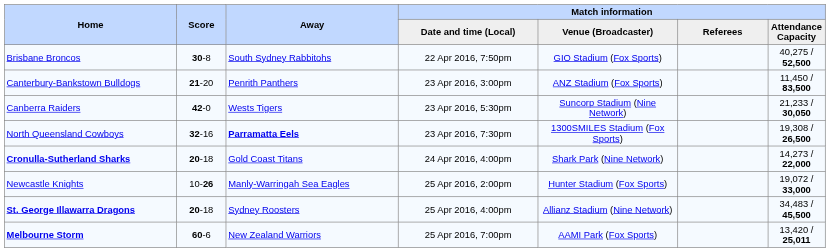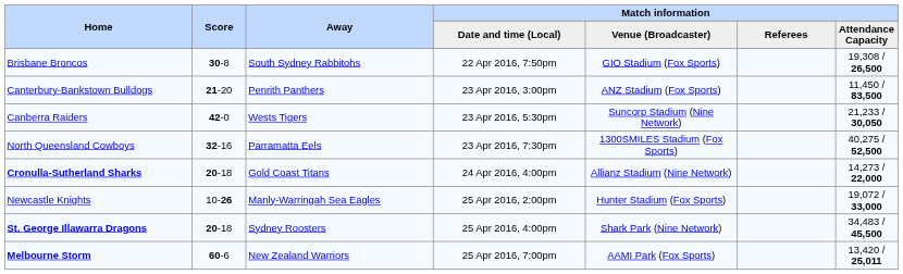 <table border="1" cellpadding="3" cellspacing="0" style="border-collapse:collapse; font-size:90%; width:100%;">
 <tr style="background:#c1d8ff;">
 <th rowspan="2" style="width:21%;">Home</th>
 <th rowspan="2" style="width:6%;">Score</th>
 <th rowspan="2" style="width:21%;">Away</th>
 <th colspan=6>Match information</th>
 </tr>
 <tr style="background:#efefef;">
 <th width=17%>Date and time (Local)</th>
 <th width="17%">Venue (Broadcaster)</th>
 <th width=11%>Referees</th>
 <th width=7%>Attendance <strong>Capacity</strong></th>
 </tr>
 <tr style="text-align:center; background:#f5faff;">
 <td align="left"> <a href='#'>Brisbane Broncos</a></td>
 <td><strong>30</strong>-8</td>
 <td align="left"> <a href='#'>South Sydney Rabbitohs</a></td>
 <td>22 Apr 2016, 7:50pm</td>
 <td><a href='#'>GIO Stadium</a>  (<a href='#'>Fox Sports</a>)</td>
 <td></td>
-<td>40,275 / <strong>52,500</strong></td>
+<td>19,308 / <strong>26,500</strong></td>
 </tr>
 <tr style="text-align:center; background:#f5faff;">
 <td align="left"> <a href='#'>Canterbury-Bankstown Bulldogs</a></td>
 <td><strong>21</strong>-20</td>
 <td align="left"> <a href='#'>Penrith Panthers</a></td>
 <td>23 Apr 2016, 3:00pm</td>
 <td><a href='#'>ANZ Stadium</a>  (<a href='#'>Fox Sports</a>)</td>
 <td></td>
 <td>11,450 / <strong>83,500</strong></td>
 </tr>
 <tr style="text-align:center; background:#f5faff;">
 <td align="left"> <a href='#'>Canberra Raiders</a></td>
 <td><strong>42</strong>-0</td>
 <td align="left"> <a href='#'>Wests Tigers</a></td>
 <td>23 Apr 2016, 5:30pm</td>
 <td><a href='#'>Suncorp Stadium</a>  (<a href='#'>Nine Network</a>)</td>
 <td></td>
 <td>21,233 / <strong>30,050</strong></td>
 </tr>
 <tr style="text-align:center; background:#f5faff;">
 <td align="left"> <a href='#'>North Queensland Cowboys</a></td>
 <td><strong>32</strong>-16</td>
-<td align="left"><strong> <a href='#'>Parramatta Eels</a></strong></td>
+<td align="left"> <a href='#'>Parramatta Eels</a></td>
 <td>23 Apr 2016, 7:30pm</td>
 <td><a href='#'>1300SMILES Stadium</a>  (<a href='#'>Fox Sports</a>)</td>
 <td></td>
-<td>19,308 / <strong>26,500</strong></td>
+<td>40,275 / <strong>52,500</strong></td>
 </tr>
 <tr style="text-align:center; background:#f5faff;">
 <td align="left"> <strong><a href='#'>Cronulla-Sutherland Sharks</a></strong></td>
 <td><strong>20</strong>-18</td>
 <td align="left"> <a href='#'>Gold Coast Titans</a></td>
 <td>24 Apr 2016, 4:00pm</td>
-<td><a href='#'>Shark Park</a>  (<a href='#'>Nine Network</a>)</td>
+<td><a href='#'>Allianz Stadium</a>  (<a href='#'>Nine Network</a>)</td>
 <td></td>
 <td>14,273 / <strong>22,000</strong></td>
 </tr>
 <tr style="text-align:center; background:#f5faff;">
 <td align="left"> <a href='#'>Newcastle Knights</a></td>
 <td>10-<strong>26</strong></td>
 <td align="left"> <a href='#'>Manly-Warringah Sea Eagles</a></td>
 <td>25 Apr 2016, 2:00pm</td>
 <td><a href='#'>Hunter Stadium</a>  (<a href='#'>Fox Sports</a>)</td>
 <td></td>
 <td>19,072 / <strong>33,000</strong></td>
 </tr>
 <tr style="text-align:center; background:#f5faff;">
 <td align="left"> <strong><a href='#'>St. George Illawarra Dragons</a></strong></td>
 <td><strong>20</strong>-18</td>
 <td align="left"> <a href='#'>Sydney Roosters</a></td>
 <td>25 Apr 2016, 4:00pm</td>
-<td><a href='#'>Allianz Stadium</a>  (<a href='#'>Nine Network</a>)</td>
+<td><a href='#'>Shark Park</a>  (<a href='#'>Nine Network</a>)</td>
 <td></td>
 <td>34,483 / <strong>45,500</strong></td>
 </tr>
 <tr style="text-align:center; background:#f5faff;">
 <td align="left"> <strong><a href='#'>Melbourne Storm</a></strong></td>
 <td><strong>60</strong>-6</td>
 <td align="left"> <a href='#'>New Zealand Warriors</a></td>
 <td>25 Apr 2016, 7:00pm</td>
 <td><a href='#'>AAMI Park</a>  (<a href='#'>Fox Sports</a>)</td>
 <td></td>
 <td>13,420 / <strong>25,011</strong></td>
 </tr>
 </table>
